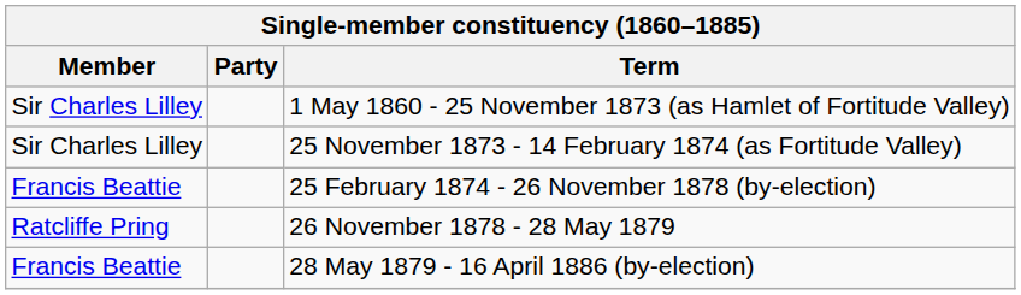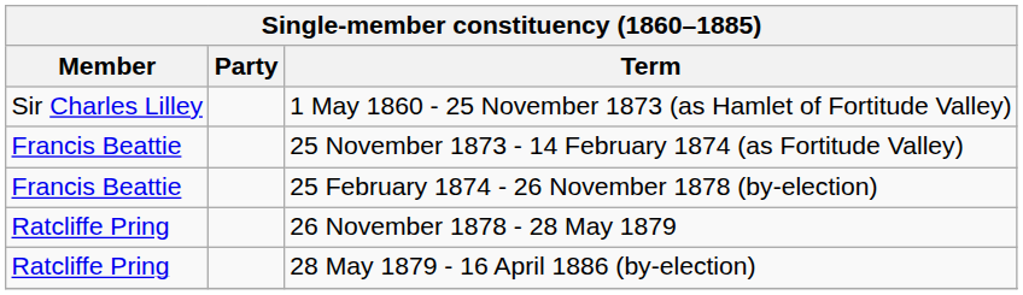 <table class="wikitable">
 <tr>
 <th colspan="3" align="center">Single-member constituency (1860–1885)</th>
 </tr>
 <tr>
 <th>Member</th>
 <th>Party</th>
 <th>Term</th>
 </tr>
 <tr>
 <td>Sir <a href='#'>Charles Lilley</a></td>
 <td></td>
 <td>1 May 1860 - 25 November 1873 (as Hamlet of Fortitude Valley)</td>
 </tr>
 <tr>
-<td>Sir Charles Lilley</td>
+<td><a href='#'>Francis Beattie</a></td>
 <td></td>
 <td>25 November 1873 - 14 February 1874 (as Fortitude Valley)</td>
 </tr>
 <tr>
 <td><a href='#'>Francis Beattie</a></td>
 <td></td>
 <td>25 February 1874 - 26 November 1878 (by-election)</td>
 </tr>
 <tr>
 <td><a href='#'>Ratcliffe Pring</a></td>
 <td></td>
 <td>26 November 1878 - 28 May 1879</td>
 </tr>
 <tr>
-<td><a href='#'>Francis Beattie</a></td>
+<td><a href='#'>Ratcliffe Pring</a></td>
 <td></td>
 <td>28 May 1879 - 16 April 1886 (by-election)</td>
 </tr>
 <tr>
 </tr>
 </table>
